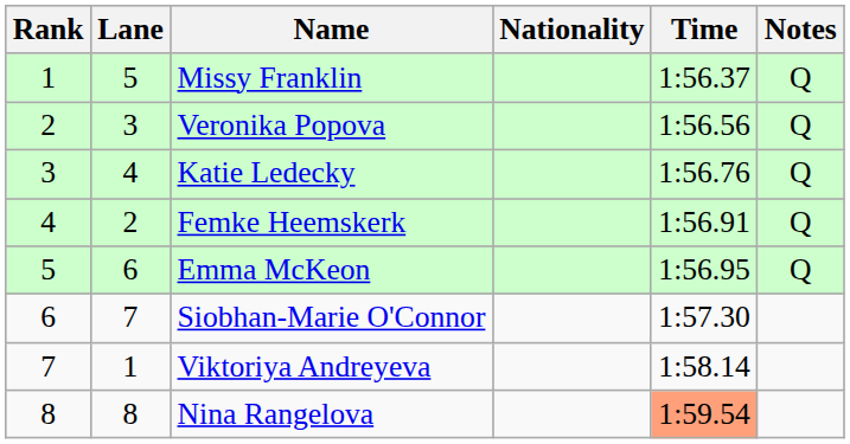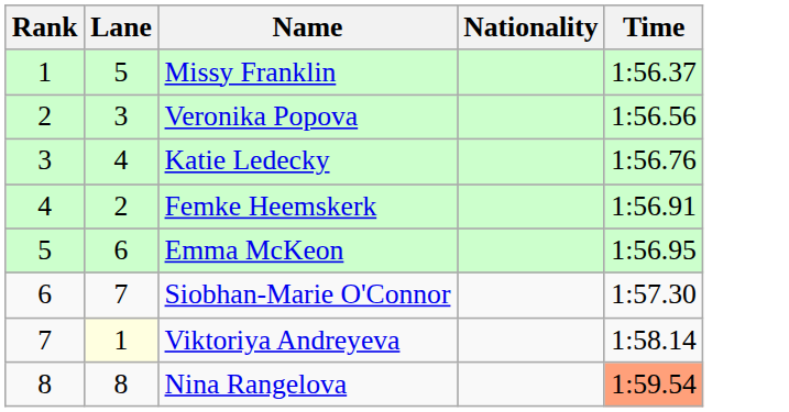 <table class="wikitable sortable" style="text-align:center">
 <tr>
 <th>Rank</th>
 <th>Lane</th>
 <th>Name</th>
 <th>Nationality</th>
 <th>Time</th>
-<th>Notes</th>
 </tr>
 <tr bgcolor=ccffcc>
 <td>1</td>
 <td>5</td>
 <td align=left><a href='#'>Missy Franklin</a></td>
 <td align=left></td>
 <td>1:56.37</td>
-<td>Q</td>
 </tr>
 <tr bgcolor=ccffcc>
 <td>2</td>
 <td>3</td>
 <td align=left><a href='#'>Veronika Popova</a></td>
 <td align=left></td>
 <td>1:56.56</td>
-<td>Q</td>
 </tr>
 <tr bgcolor=ccffcc>
 <td>3</td>
 <td>4</td>
 <td align=left><a href='#'>Katie Ledecky</a></td>
 <td align=left></td>
 <td>1:56.76</td>
-<td>Q</td>
 </tr>
 <tr bgcolor=ccffcc>
 <td>4</td>
 <td>2</td>
 <td align=left><a href='#'>Femke Heemskerk</a></td>
 <td align=left></td>
 <td>1:56.91</td>
-<td>Q</td>
 </tr>
 <tr bgcolor=ccffcc>
 <td>5</td>
 <td>6</td>
 <td align=left><a href='#'>Emma McKeon</a></td>
 <td align=left></td>
 <td>1:56.95</td>
-<td>Q</td>
 </tr>
 <tr>
 <td>6</td>
 <td>7</td>
 <td align=left><a href='#'>Siobhan-Marie O'Connor</a></td>
 <td align=left></td>
 <td>1:57.30</td>
-<td></td>
 </tr>
 <tr>
 <td>7</td>
-<td>1</td>
+<td style="background: lightyellow;">1</td>
 <td align=left><a href='#'>Viktoriya Andreyeva</a></td>
 <td align=left></td>
 <td>1:58.14</td>
-<td></td>
 </tr>
 <tr>
 <td>8</td>
 <td>8</td>
 <td align=left><a href='#'>Nina Rangelova</a></td>
 <td align=left></td>
 <td style="background: lightsalmon;">1:59.54</td>
-<td></td>
 </tr>
 </table>
